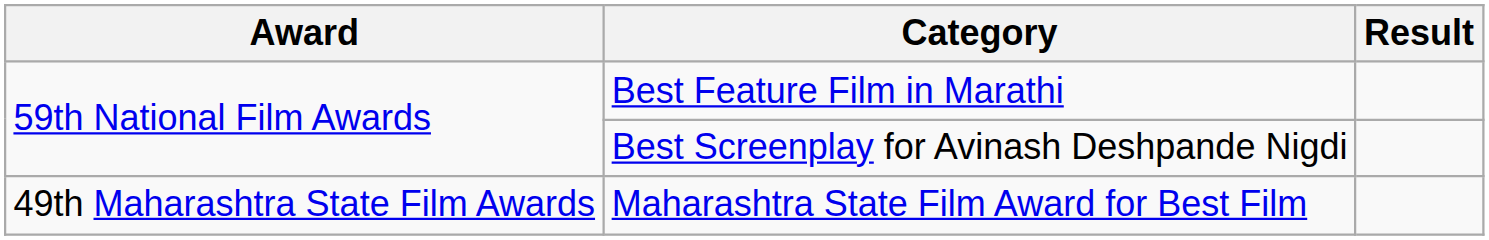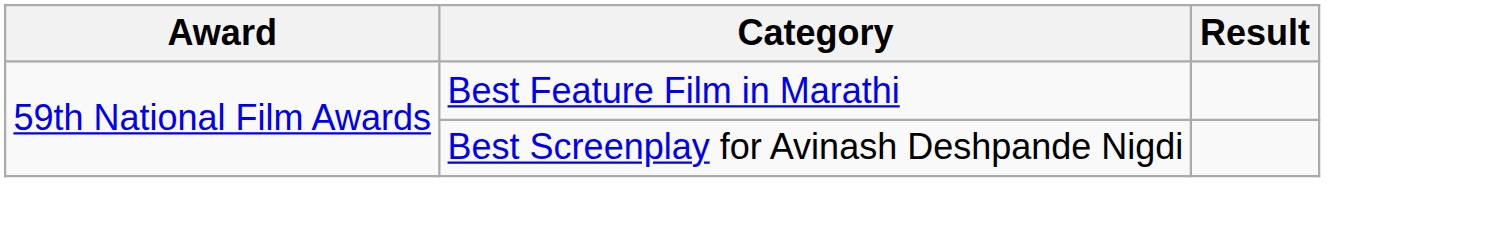 <table class="wikitable sortable">
 <tr>
 <th>Award</th>
 <th>Category</th>
 <th>Result</th>
 </tr>
 <tr>
 <td rowspan="2"><a href='#'>59th National Film Awards</a></td>
 <td><a href='#'>Best Feature Film in Marathi</a></td>
 <td></td>
 </tr>
 <tr>
 <td><a href='#'>Best Screenplay</a> for Avinash Deshpande Nigdi</td>
 <td></td>
 </tr>
-<tr>
-<td>49th <a href='#'>Maharashtra State Film Awards</a></td>
-<td><a href='#'>Maharashtra State Film Award for Best Film</a></td>
-<td></td>
-</tr>
 </table>
